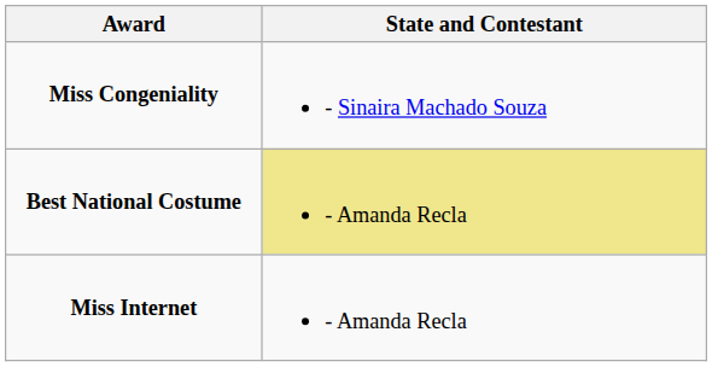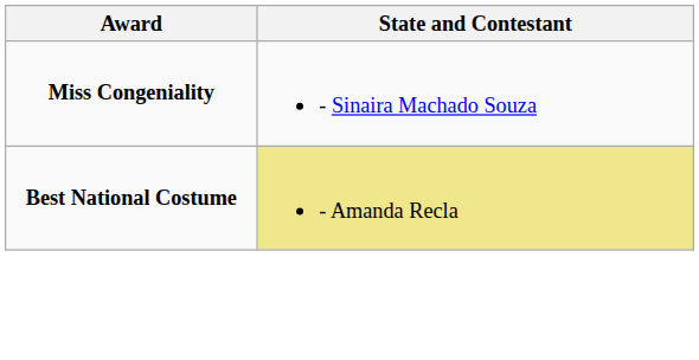 <table class="wikitable sortable" style="font-size:95%;">
 <tr>
 <th width="170">Award</th>
 <th width="300">State and Contestant</th>
 </tr>
 <tr>
 <td align=center><strong>Miss Congeniality</strong></td>
 <td><br><ul><li><strong></strong> - <a href='#'>Sinaira Machado Souza</a></li></ul></td>
 </tr>
 <tr>
 <td align=center><strong>Best National Costume</strong></td>
 <td style="background: khaki;"><br><ul><li><strong></strong> - Amanda Recla</li></ul></td>
 </tr>
-<tr>
-<td align=center><strong>Miss Internet</strong></td>
-<td><br><ul><li><strong></strong> - Amanda Recla</li></ul></td>
-</tr>
 </table>
